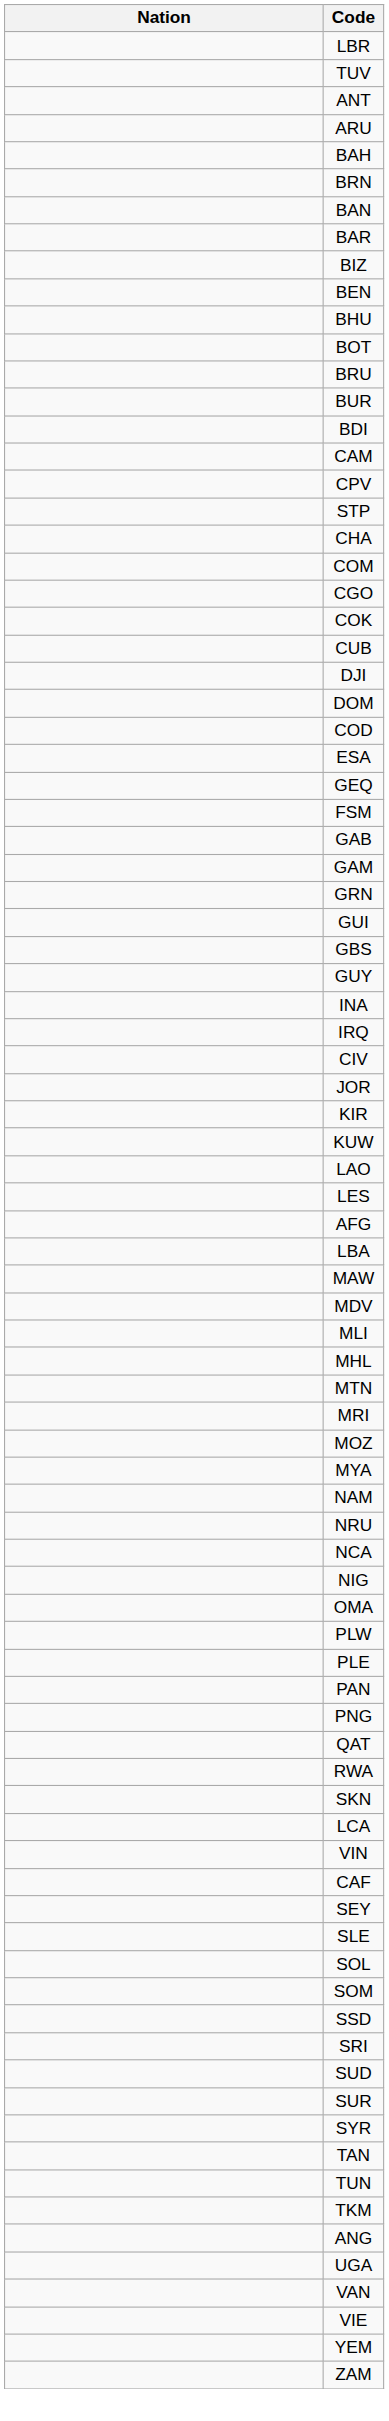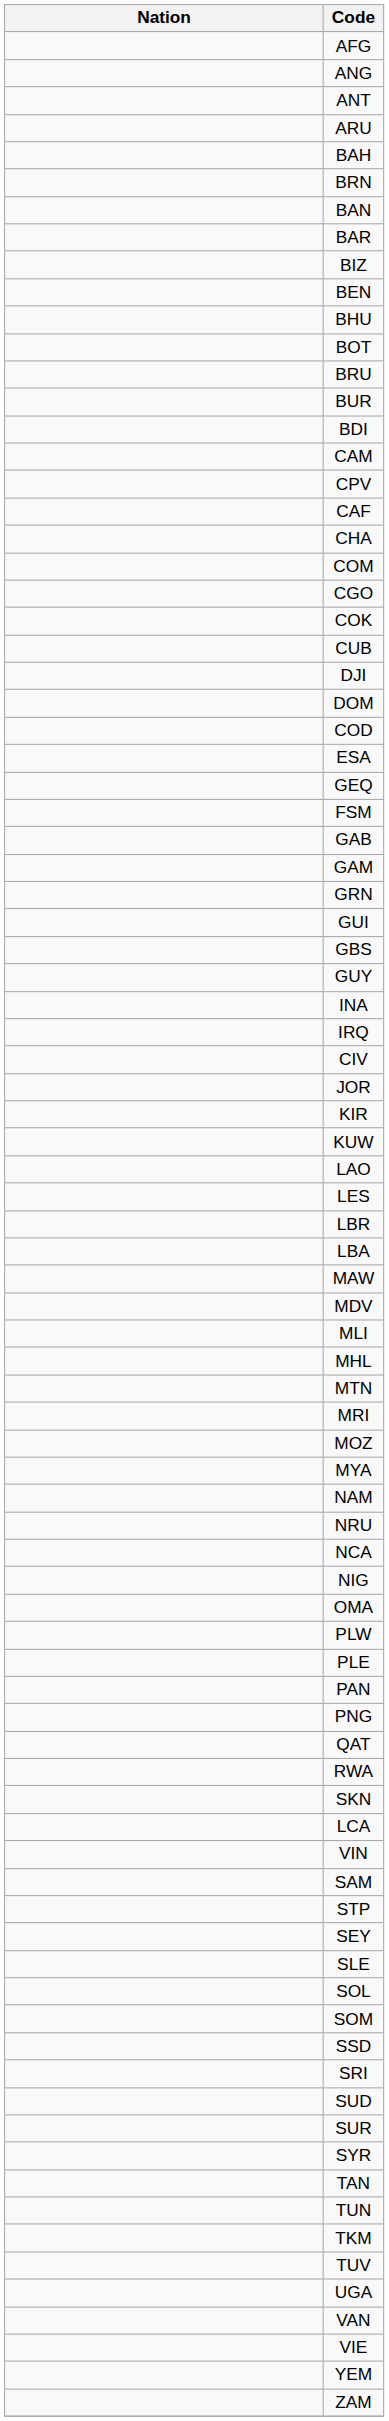 <table class="wikitable sortable" style="text-align:center; font-size:100%">
 <tr>
 <th style="width:18em">Nation</th>
 <th style="width:3em">Code</th>
 </tr>
 <tr>
 <td align=left></td>
-<td>LBR</td>
+<td>AFG</td>
 </tr>
 <tr>
 <td align=left></td>
-<td>TUV</td>
+<td>ANG</td>
 </tr>
 <tr>
 <td align=left></td>
 <td>ANT</td>
 </tr>
 <tr>
 <td align=left></td>
 <td>ARU</td>
 </tr>
 <tr>
 <td align=left></td>
 <td>BAH</td>
 </tr>
 <tr>
 <td align=left></td>
 <td>BRN</td>
 </tr>
 <tr>
 <td align=left></td>
 <td>BAN</td>
 </tr>
 <tr>
 <td align=left></td>
 <td>BAR</td>
 </tr>
 <tr>
 <td align=left></td>
 <td>BIZ</td>
 </tr>
 <tr>
 <td align=left></td>
 <td>BEN</td>
 </tr>
 <tr>
 <td align=left></td>
 <td>BHU</td>
 </tr>
 <tr>
 <td align=left></td>
 <td>BOT</td>
 </tr>
 <tr>
 <td align=left></td>
 <td>BRU</td>
 </tr>
 <tr>
 <td align=left></td>
 <td>BUR</td>
 </tr>
 <tr>
 <td align=left></td>
 <td>BDI</td>
 </tr>
 <tr>
 <td align=left></td>
 <td>CAM</td>
 </tr>
 <tr>
 <td align=left></td>
 <td>CPV</td>
 </tr>
 <tr>
 <td align=left></td>
-<td>STP</td>
+<td>CAF</td>
 </tr>
 <tr>
 <td align=left></td>
 <td>CHA</td>
 </tr>
 <tr>
 <td align=left></td>
 <td>COM</td>
 </tr>
 <tr>
 <td align=left></td>
 <td>CGO</td>
 </tr>
 <tr>
 <td align=left></td>
 <td>COK</td>
 </tr>
 <tr>
 <td align=left></td>
 <td>CUB</td>
 </tr>
 <tr>
 <td align=left></td>
 <td>DJI</td>
 </tr>
 <tr>
 <td align=left></td>
 <td>DOM</td>
 </tr>
 <tr>
 <td align=left></td>
 <td>COD</td>
 </tr>
 <tr>
 <td align=left></td>
 <td>ESA</td>
 </tr>
 <tr>
 <td align=left></td>
 <td>GEQ</td>
 </tr>
 <tr>
 <td align=left></td>
 <td>FSM</td>
 </tr>
 <tr>
 <td align=left></td>
 <td>GAB</td>
 </tr>
 <tr>
 <td align=left></td>
 <td>GAM</td>
 </tr>
 <tr>
 <td align=left></td>
 <td>GRN</td>
 </tr>
 <tr>
 <td align=left></td>
 <td>GUI</td>
 </tr>
 <tr>
 <td align=left></td>
 <td>GBS</td>
 </tr>
 <tr>
 <td align=left></td>
 <td>GUY</td>
 </tr>
 <tr>
 <td align=left></td>
 <td>INA</td>
 </tr>
 <tr>
 <td align=left></td>
 <td>IRQ</td>
 </tr>
 <tr>
 <td align=left></td>
 <td>CIV</td>
 </tr>
 <tr>
 <td align=left></td>
 <td>JOR</td>
 </tr>
 <tr>
 <td align=left></td>
 <td>KIR</td>
 </tr>
 <tr>
 <td align=left></td>
 <td>KUW</td>
 </tr>
 <tr>
 <td align=left></td>
 <td>LAO</td>
 </tr>
 <tr>
 <td align=left></td>
 <td>LES</td>
 </tr>
 <tr>
 <td align=left></td>
-<td>AFG</td>
+<td>LBR</td>
 </tr>
 <tr>
 <td align=left></td>
 <td>LBA</td>
 </tr>
 <tr>
 <td align=left></td>
 <td>MAW</td>
 </tr>
 <tr>
 <td align=left></td>
 <td>MDV</td>
 </tr>
 <tr>
 <td align=left></td>
 <td>MLI</td>
 </tr>
 <tr>
 <td align=left></td>
 <td>MHL</td>
 </tr>
 <tr>
 <td align=left></td>
 <td>MTN</td>
 </tr>
 <tr>
 <td align=left></td>
 <td>MRI</td>
 </tr>
 <tr>
 <td align=left></td>
 <td>MOZ</td>
 </tr>
 <tr>
 <td align=left></td>
 <td>MYA</td>
 </tr>
 <tr>
 <td align=left></td>
 <td>NAM</td>
 </tr>
 <tr>
 <td align=left></td>
 <td>NRU</td>
 </tr>
 <tr>
 <td align=left></td>
 <td>NCA</td>
 </tr>
 <tr>
 <td align=left></td>
 <td>NIG</td>
 </tr>
 <tr>
 <td align=left></td>
 <td>OMA</td>
 </tr>
 <tr>
 <td align=left></td>
 <td>PLW</td>
 </tr>
 <tr>
 <td align=left></td>
 <td>PLE</td>
 </tr>
 <tr>
 <td align=left></td>
 <td>PAN</td>
 </tr>
 <tr>
 <td align=left></td>
 <td>PNG</td>
 </tr>
 <tr>
 <td align=left></td>
 <td>QAT</td>
 </tr>
 <tr>
 <td align=left></td>
 <td>RWA</td>
 </tr>
 <tr>
 <td align=left></td>
 <td>SKN</td>
 </tr>
 <tr>
 <td align=left></td>
 <td>LCA</td>
 </tr>
 <tr>
 <td align=left></td>
 <td>VIN</td>
 </tr>
 <tr>
 <td align=left></td>
-<td>CAF</td>
+<td>SAM</td>
+</tr>
+<tr>
+<td align=left></td>
+<td>STP</td>
 </tr>
 <tr>
 <td align=left></td>
 <td>SEY</td>
 </tr>
 <tr>
 <td align=left></td>
 <td>SLE</td>
 </tr>
 <tr>
 <td align=left></td>
 <td>SOL</td>
 </tr>
 <tr>
 <td align=left></td>
 <td>SOM</td>
 </tr>
 <tr>
 <td align=left></td>
 <td>SSD</td>
 </tr>
 <tr>
 <td align=left></td>
 <td>SRI</td>
 </tr>
 <tr>
 <td align=left></td>
 <td>SUD</td>
 </tr>
 <tr>
 <td align=left></td>
 <td>SUR</td>
 </tr>
 <tr>
 <td align=left></td>
 <td>SYR</td>
 </tr>
 <tr>
 <td align=left></td>
 <td>TAN</td>
 </tr>
 <tr>
 <td align=left></td>
 <td>TUN</td>
 </tr>
 <tr>
 <td align=left></td>
 <td>TKM</td>
 </tr>
 <tr>
 <td align=left></td>
-<td>ANG</td>
+<td>TUV</td>
 </tr>
 <tr>
 <td align=left></td>
 <td>UGA</td>
 </tr>
 <tr>
 <td align=left></td>
 <td>VAN</td>
 </tr>
 <tr>
 <td align=left></td>
 <td>VIE</td>
 </tr>
 <tr>
 <td align=left></td>
 <td>YEM</td>
 </tr>
 <tr>
 <td align=left></td>
 <td>ZAM</td>
 </tr>
 <tr>
 </tr>
 </table>
